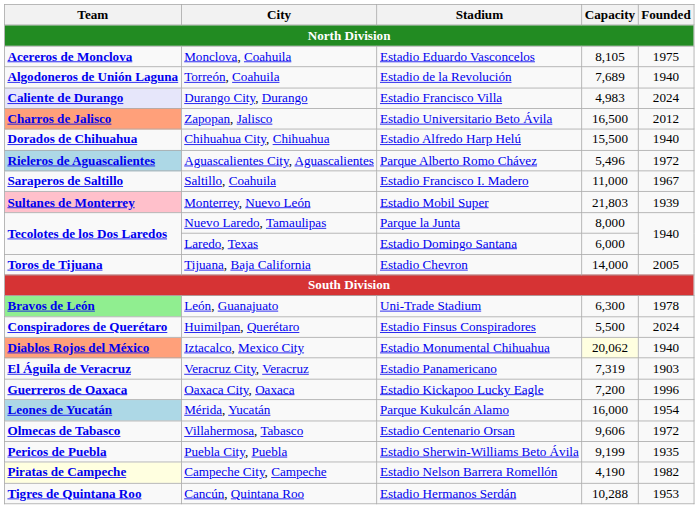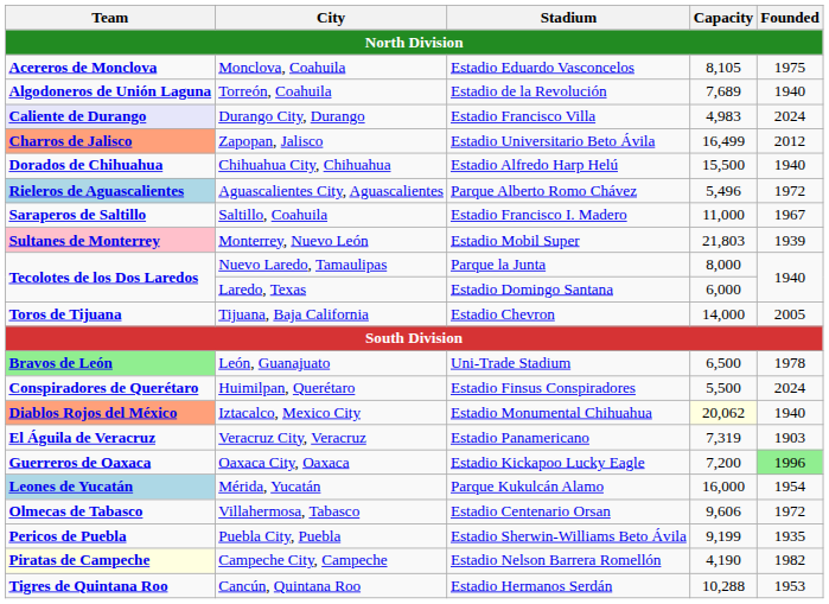 <table class="wikitable sortable">
 <tr>
 <th>Team</th>
 <th>City</th>
 <th>Stadium</th>
 <th>Capacity</th>
 <th>Founded</th>
 </tr>
 <tr>
 <th colspan="9" style="background:ForestGreen; color:white;">North Division</th>
 </tr>
 <tr>
 <td><strong><a href='#'>Acereros de Monclova</a></strong></td>
 <td><a href='#'>Monclova</a>, <a href='#'>Coahuila</a></td>
 <td><a href='#'>Estadio Eduardo Vasconcelos</a></td>
 <td style="text-align:center;">8,105</td>
 <td align="center">1975</td>
 </tr>
 <tr>
 <td><strong><a href='#'>Algodoneros de Unión Laguna</a></strong></td>
 <td><a href='#'>Torreón</a>, <a href='#'>Coahuila</a></td>
 <td><a href='#'>Estadio de la Revolución</a></td>
 <td style="text-align:center;">7,689</td>
 <td align="center">1940</td>
 </tr>
 <tr>
 <td style="background: lavender;"><strong><a href='#'>Caliente de Durango</a></strong></td>
 <td><a href='#'>Durango City</a>, <a href='#'>Durango</a></td>
 <td><a href='#'>Estadio Francisco Villa</a></td>
 <td style="text-align:center;">4,983</td>
 <td align="center">2024</td>
 </tr>
 <tr>
 <td style="background: lightsalmon;"><strong><a href='#'>Charros de Jalisco</a></strong></td>
 <td><a href='#'>Zapopan</a>, <a href='#'>Jalisco</a></td>
 <td><a href='#'>Estadio Universitario Beto Ávila</a></td>
-<td style="text-align:center;">16,500</td>
+<td style="text-align:center;">16,499</td>
 <td align="center">2012</td>
 </tr>
 <tr>
 <td><strong><a href='#'>Dorados de Chihuahua</a></strong></td>
 <td><a href='#'>Chihuahua City</a>, <a href='#'>Chihuahua</a></td>
 <td><a href='#'>Estadio Alfredo Harp Helú</a></td>
 <td style="text-align:center;">15,500</td>
 <td align="center">1940</td>
 </tr>
 <tr>
 <td style="background: lightblue;"><strong><a href='#'>Rieleros de Aguascalientes</a></strong></td>
 <td><a href='#'>Aguascalientes City</a>, <a href='#'>Aguascalientes</a></td>
 <td><a href='#'>Parque Alberto Romo Chávez</a></td>
 <td style="text-align:center;">5,496</td>
 <td align="center">1972</td>
 </tr>
 <tr>
 <td><strong><a href='#'>Saraperos de Saltillo</a></strong></td>
 <td><a href='#'>Saltillo</a>, <a href='#'>Coahuila</a></td>
 <td><a href='#'>Estadio Francisco I. Madero</a></td>
 <td style="text-align:center;">11,000</td>
 <td align="center">1967</td>
 </tr>
 <tr>
 <td style="background: pink;"><strong><a href='#'>Sultanes de Monterrey</a></strong></td>
 <td><a href='#'>Monterrey</a>, <a href='#'>Nuevo León</a></td>
 <td><a href='#'>Estadio Mobil Super</a></td>
 <td style="text-align:center;">21,803</td>
 <td align="center">1939</td>
 </tr>
 <tr>
 <td rowspan=2><strong><a href='#'>Tecolotes de los Dos Laredos</a></strong></td>
 <td><a href='#'>Nuevo Laredo</a>, <a href='#'>Tamaulipas</a></td>
 <td><a href='#'>Parque la Junta</a></td>
 <td style="text-align:center;">8,000</td>
 <td rowspan=2 align="center">1940</td>
 </tr>
 <tr>
 <td><a href='#'>Laredo</a>, <a href='#'>Texas</a></td>
 <td><a href='#'>Estadio Domingo Santana</a></td>
 <td style="text-align:center;">6,000</td>
 </tr>
 <tr>
 <td><strong><a href='#'>Toros de Tijuana</a></strong></td>
 <td><a href='#'>Tijuana</a>, <a href='#'>Baja California</a></td>
 <td><a href='#'>Estadio Chevron</a></td>
 <td style="text-align:center;">14,000</td>
 <td align="center">2005</td>
 </tr>
 <tr>
 <th colspan="9" style="background:#d63334; color:white;">South Division</th>
 </tr>
 <tr>
 <td style="background: lightgreen;"><strong><a href='#'>Bravos de León</a></strong></td>
 <td><a href='#'>León</a>, <a href='#'>Guanajuato</a></td>
 <td><a href='#'>Uni-Trade Stadium</a></td>
-<td style="text-align:center;">6,300</td>
+<td style="text-align:center;">6,500</td>
 <td align="center">1978</td>
 </tr>
 <tr>
 <td><strong><a href='#'>Conspiradores de Querétaro</a></strong></td>
 <td><a href='#'>Huimilpan</a>, <a href='#'>Querétaro</a></td>
 <td><a href='#'>Estadio Finsus Conspiradores</a></td>
 <td align=center>5,500</td>
 <td align=center>2024</td>
 </tr>
 <tr>
 <td style="background: lightsalmon;"><strong><a href='#'>Diablos Rojos del México</a></strong></td>
 <td><a href='#'>Iztacalco</a>, <a href='#'>Mexico City</a></td>
 <td><a href='#'>Estadio Monumental Chihuahua</a></td>
 <td style="background: lightyellow; text-align:center;">20,062</td>
 <td align="center">1940</td>
 </tr>
 <tr>
 <td><strong><a href='#'>El Águila de Veracruz</a></strong></td>
 <td><a href='#'>Veracruz City</a>, <a href='#'>Veracruz</a></td>
 <td><a href='#'>Estadio Panamericano</a></td>
 <td style="text-align:center;">7,319</td>
 <td align="center">1903</td>
 </tr>
 <tr>
 <td><strong><a href='#'>Guerreros de Oaxaca</a></strong></td>
 <td><a href='#'>Oaxaca City</a>, <a href='#'>Oaxaca</a></td>
 <td><a href='#'>Estadio Kickapoo Lucky Eagle</a></td>
 <td style="text-align:center;">7,200</td>
-<td align="center">1996</td>
+<td align="center" style="background: lightgreen;">1996</td>
 </tr>
 <tr>
 <td style="background: lightblue;"><strong><a href='#'>Leones de Yucatán</a></strong></td>
 <td><a href='#'>Mérida</a>, <a href='#'>Yucatán</a></td>
 <td><a href='#'>Parque Kukulcán Alamo</a></td>
 <td style="text-align:center;">16,000</td>
 <td align="center">1954</td>
 </tr>
 <tr>
 <td><strong><a href='#'>Olmecas de Tabasco</a></strong></td>
 <td><a href='#'>Villahermosa</a>, <a href='#'>Tabasco</a></td>
 <td><a href='#'>Estadio Centenario Orsan</a></td>
 <td style="text-align:center;">9,606</td>
 <td align="center">1972</td>
 </tr>
 <tr>
 <td><strong><a href='#'>Pericos de Puebla</a></strong></td>
 <td><a href='#'>Puebla City</a>, <a href='#'>Puebla</a></td>
 <td><a href='#'>Estadio Sherwin-Williams Beto Ávila</a></td>
 <td style="text-align:center;">9,199</td>
 <td align="center">1935</td>
 </tr>
 <tr>
 <td style="background: lightyellow;"><strong><a href='#'>Piratas de Campeche</a></strong></td>
 <td><a href='#'>Campeche City</a>, <a href='#'>Campeche</a></td>
 <td><a href='#'>Estadio Nelson Barrera Romellón</a></td>
 <td style="text-align:center;">4,190</td>
 <td align="center">1982</td>
 </tr>
 <tr>
 <td><strong><a href='#'>Tigres de Quintana Roo</a></strong></td>
 <td><a href='#'>Cancún</a>, <a href='#'>Quintana Roo</a></td>
 <td><a href='#'>Estadio Hermanos Serdán</a></td>
 <td style="text-align:center;">10,288</td>
 <td align="center">1953</td>
 </tr>
 </table>
